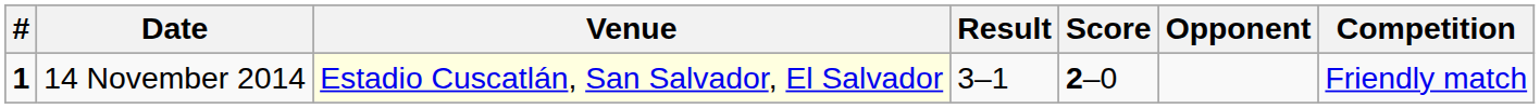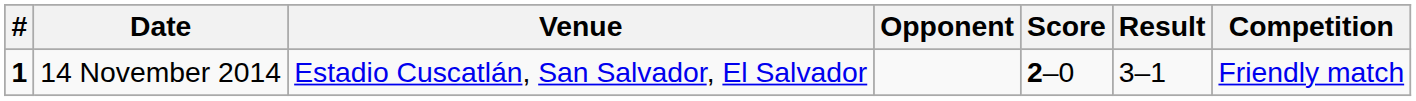 <table class="wikitable">
 <tr>
 <th>#</th>
 <th>Date</th>
 <th>Venue</th>
+<th>Opponent</th>
+<th>Score</th>
 <th>Result</th>
-<th>Score</th>
-<th>Opponent</th>
 <th>Competition</th>
 </tr>
 <tr>
 <td><strong>1</strong></td>
 <td>14 November 2014</td>
-<td style="background: lightyellow;"><a href='#'>Estadio Cuscatlán</a>, <a href='#'>San Salvador</a>, <a href='#'>El Salvador</a></td>
+<td><a href='#'>Estadio Cuscatlán</a>, <a href='#'>San Salvador</a>, <a href='#'>El Salvador</a></td>
+<td></td>
+<td><strong>2</strong>–0</td>
 <td>3–1</td>
-<td><strong>2</strong>–0</td>
-<td></td>
 <td><a href='#'>Friendly match</a></td>
 </tr>
 </table>
